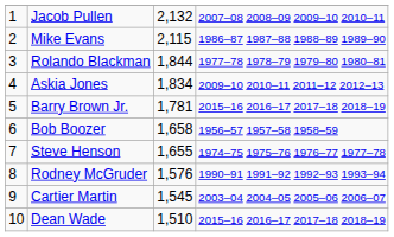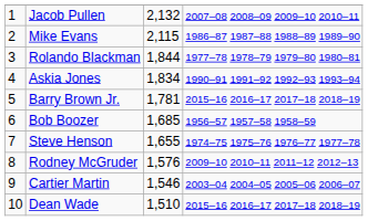 <table class="wikitable">
 <tr>
 </tr>
 <tr>
 <td>1</td>
 <td><a href='#'>Jacob Pullen</a></td>
 <td>2,132</td>
 <td style="font-size:80%;"><a href='#'>2007–08</a> <a href='#'>2008–09</a> <a href='#'>2009–10</a> <a href='#'>2010–11</a></td>
 </tr>
 <tr>
 <td>2</td>
 <td><a href='#'>Mike Evans</a></td>
 <td>2,115</td>
 <td style="font-size:80%;"><a href='#'>1986–87</a> <a href='#'>1987–88</a> <a href='#'>1988–89</a> <a href='#'>1989–90</a></td>
 </tr>
 <tr>
 <td>3</td>
 <td><a href='#'>Rolando Blackman</a></td>
 <td>1,844</td>
 <td style="font-size:80%;"><a href='#'>1977–78</a> <a href='#'>1978–79</a> <a href='#'>1979–80</a> <a href='#'>1980–81</a></td>
 </tr>
 <tr>
 <td>4</td>
 <td><a href='#'>Askia Jones</a></td>
 <td>1,834</td>
-<td style="font-size:80%;"><a href='#'>2009–10</a> <a href='#'>2010–11</a> <a href='#'>2011–12</a> <a href='#'>2012–13</a></td>
+<td style="font-size:80%;"><a href='#'>1990–91</a> <a href='#'>1991–92</a> <a href='#'>1992–93</a> <a href='#'>1993–94</a></td>
 </tr>
 <tr>
 <td>5</td>
 <td><a href='#'>Barry Brown Jr.</a></td>
 <td>1,781</td>
 <td style="font-size:80%;"><a href='#'>2015–16</a> <a href='#'>2016–17</a> <a href='#'>2017–18</a> <a href='#'>2018–19</a></td>
 </tr>
 <tr>
 <td>6</td>
 <td><a href='#'>Bob Boozer</a></td>
-<td>1,658</td>
+<td>1,685</td>
 <td style="font-size:80%;"><a href='#'>1956–57</a> <a href='#'>1957–58</a> <a href='#'>1958–59</a></td>
 </tr>
 <tr>
 <td>7</td>
 <td><a href='#'>Steve Henson</a></td>
 <td>1,655</td>
 <td style="font-size:80%;"><a href='#'>1974–75</a> <a href='#'>1975–76</a> <a href='#'>1976–77</a> <a href='#'>1977–78</a></td>
 </tr>
 <tr>
 <td>8</td>
 <td><a href='#'>Rodney McGruder</a></td>
 <td>1,576</td>
-<td style="font-size:80%;"><a href='#'>1990–91</a> <a href='#'>1991–92</a> <a href='#'>1992–93</a> <a href='#'>1993–94</a></td>
+<td style="font-size:80%;"><a href='#'>2009–10</a> <a href='#'>2010–11</a> <a href='#'>2011–12</a> <a href='#'>2012–13</a></td>
 </tr>
 <tr>
 <td>9</td>
 <td><a href='#'>Cartier Martin</a></td>
-<td>1,545</td>
+<td>1,546</td>
 <td style="font-size:80%;"><a href='#'>2003–04</a> <a href='#'>2004–05</a> <a href='#'>2005–06</a> <a href='#'>2006–07</a></td>
 </tr>
 <tr>
 <td>10</td>
 <td><a href='#'>Dean Wade</a></td>
 <td>1,510</td>
 <td style="font-size:80%;"><a href='#'>2015–16</a> <a href='#'>2016–17</a> <a href='#'>2017–18</a> <a href='#'>2018–19</a></td>
 </tr>
 </table>
